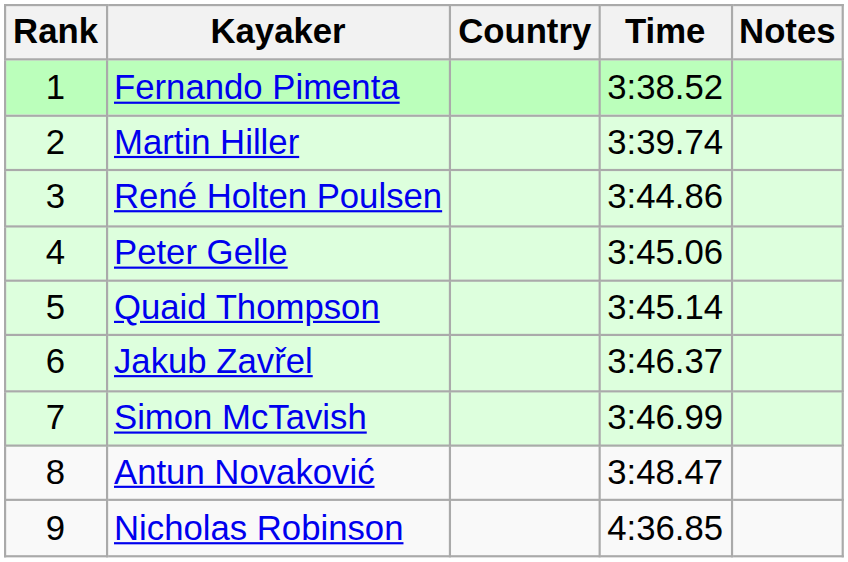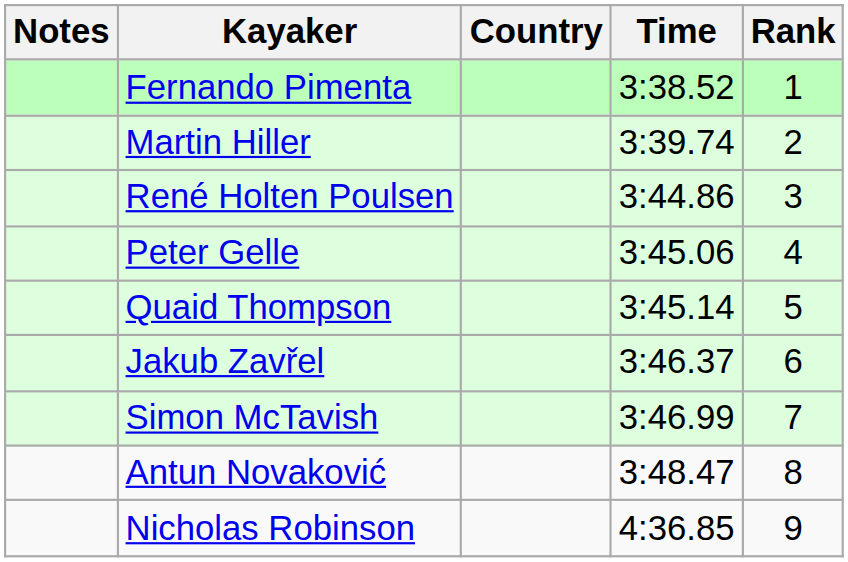 <table class="wikitable" style="text-align:center">
 <tr>
-<th>Rank</th>
+<th>Notes</th>
 <th>Kayaker</th>
 <th>Country</th>
 <th>Time</th>
-<th>Notes</th>
+<th>Rank</th>
 </tr>
 <tr bgcolor=bbffbb>
-<td>1</td>
+<td></td>
 <td align="left"><a href='#'>Fernando Pimenta</a></td>
 <td align="left"></td>
 <td>3:38.52</td>
-<td></td>
+<td>1</td>
 </tr>
 <tr bgcolor=ddffdd>
-<td>2</td>
+<td></td>
 <td align="left"><a href='#'>Martin Hiller</a></td>
 <td align="left"></td>
 <td>3:39.74</td>
-<td></td>
+<td>2</td>
 </tr>
 <tr bgcolor=ddffdd>
-<td>3</td>
+<td></td>
 <td align="left"><a href='#'>René Holten Poulsen</a></td>
 <td align="left"></td>
 <td>3:44.86</td>
-<td></td>
+<td>3</td>
 </tr>
 <tr bgcolor=ddffdd>
-<td>4</td>
+<td></td>
 <td align="left"><a href='#'>Peter Gelle</a></td>
 <td align="left"></td>
 <td>3:45.06</td>
-<td></td>
+<td>4</td>
 </tr>
 <tr bgcolor=ddffdd>
-<td>5</td>
+<td></td>
 <td align="left"><a href='#'>Quaid Thompson</a></td>
 <td align="left"></td>
 <td>3:45.14</td>
-<td></td>
+<td>5</td>
 </tr>
 <tr bgcolor=ddffdd>
-<td>6</td>
+<td></td>
 <td align="left"><a href='#'>Jakub Zavřel</a></td>
 <td align="left"></td>
 <td>3:46.37</td>
-<td></td>
+<td>6</td>
 </tr>
 <tr bgcolor=ddffdd>
-<td>7</td>
+<td></td>
 <td align="left"><a href='#'>Simon McTavish</a></td>
 <td align="left"></td>
 <td>3:46.99</td>
-<td></td>
+<td>7</td>
 </tr>
 <tr>
-<td>8</td>
+<td></td>
 <td align="left"><a href='#'>Antun Novaković</a></td>
 <td align="left"></td>
 <td>3:48.47</td>
-<td></td>
+<td>8</td>
 </tr>
 <tr>
-<td>9</td>
+<td></td>
 <td align="left"><a href='#'>Nicholas Robinson</a></td>
 <td align="left"></td>
 <td>4:36.85</td>
-<td></td>
+<td>9</td>
 </tr>
 </table>
